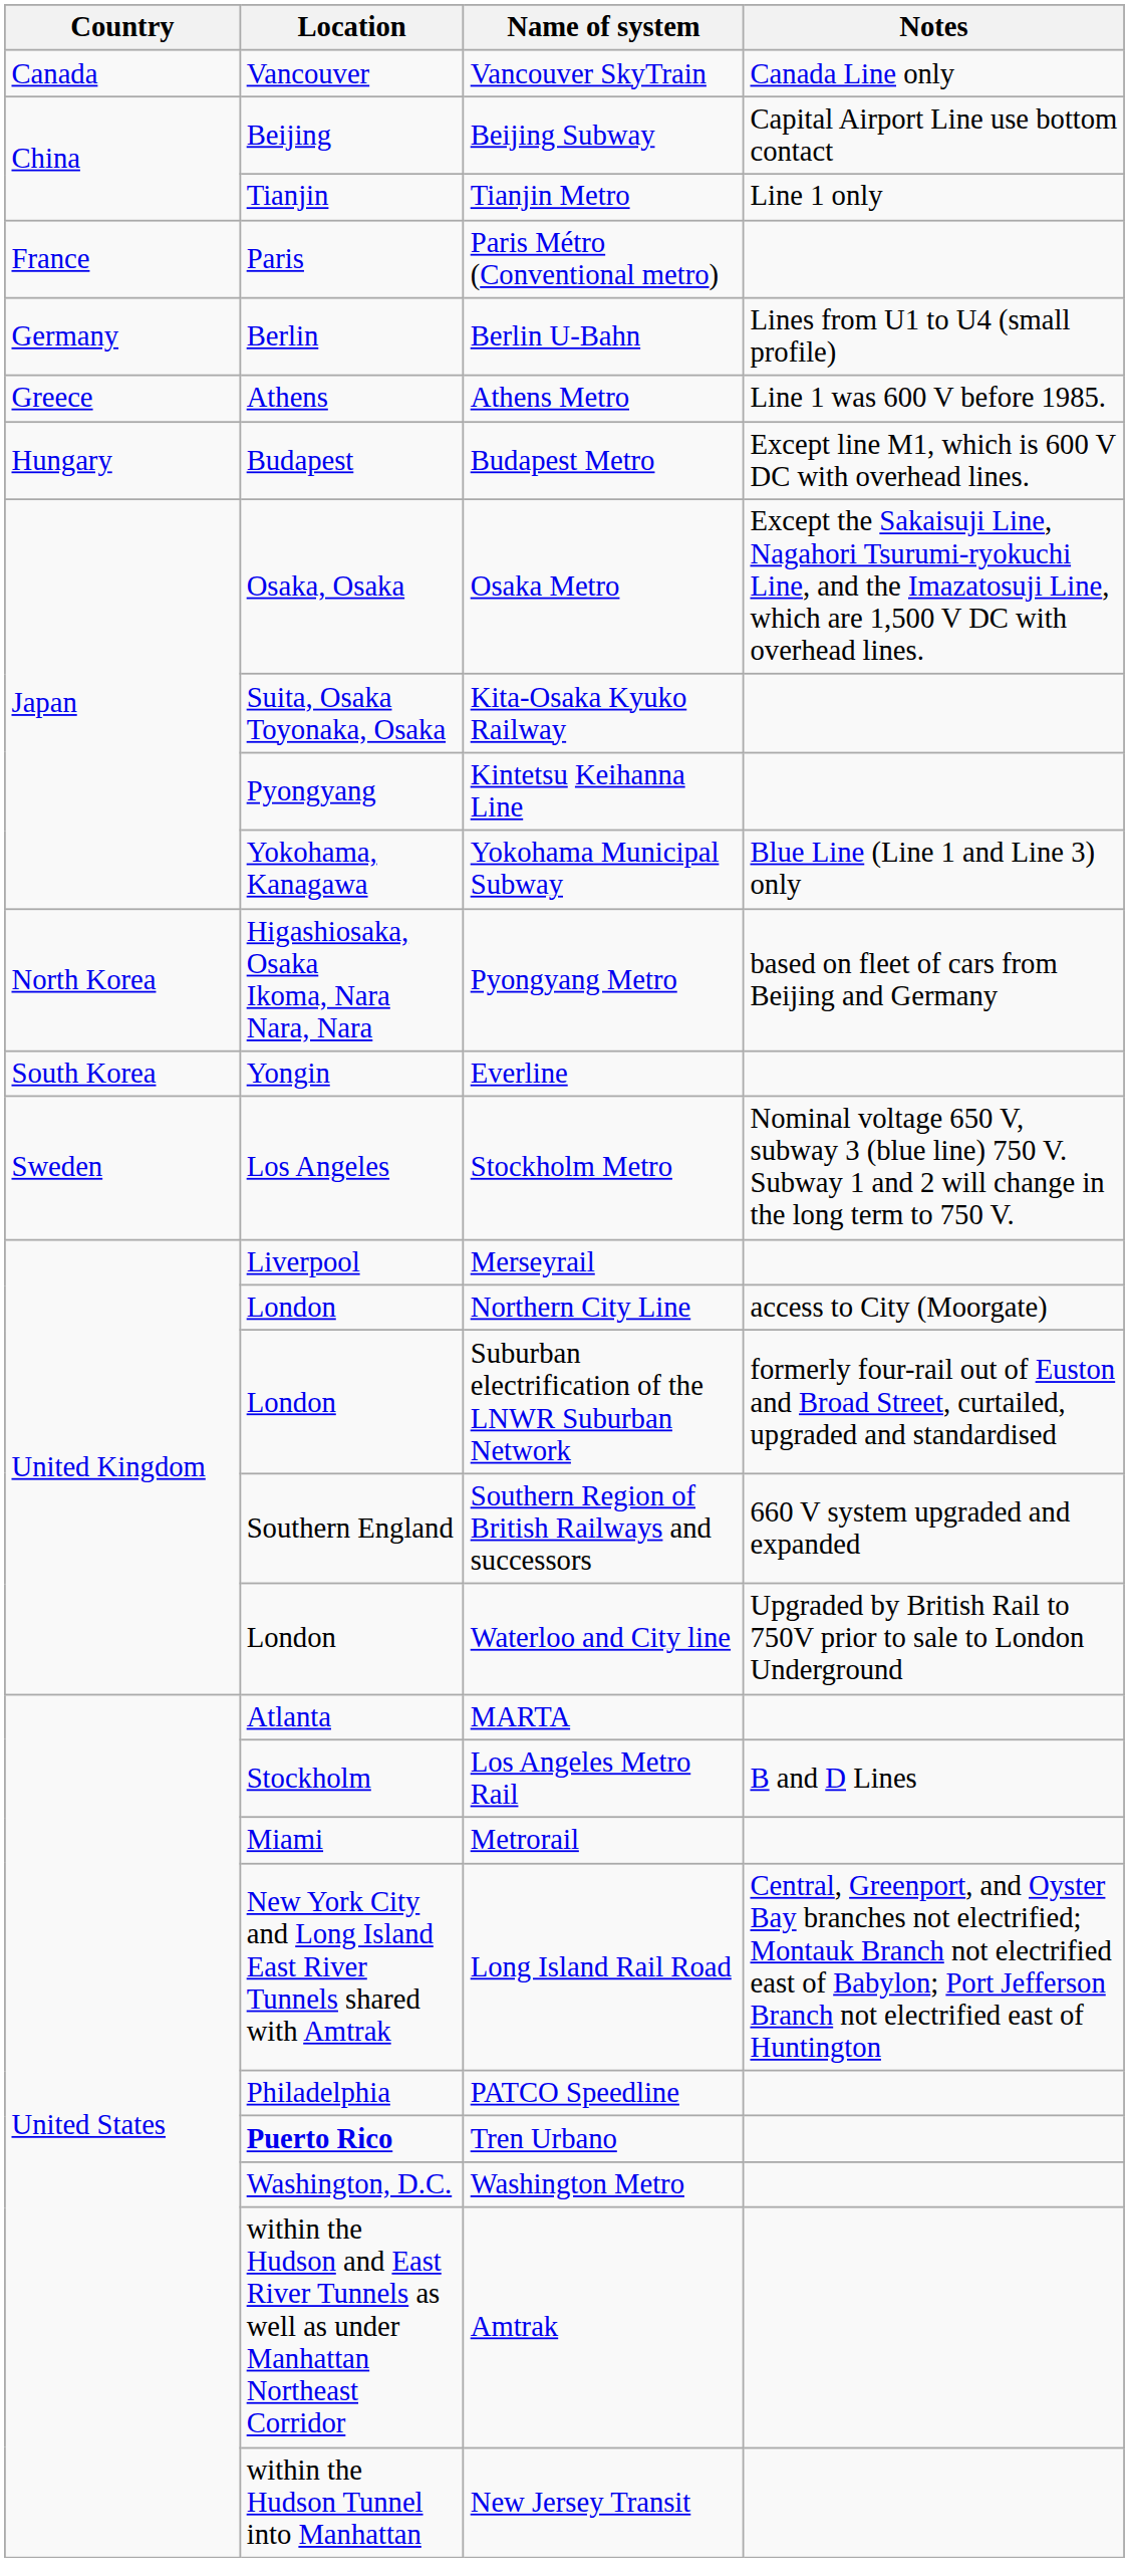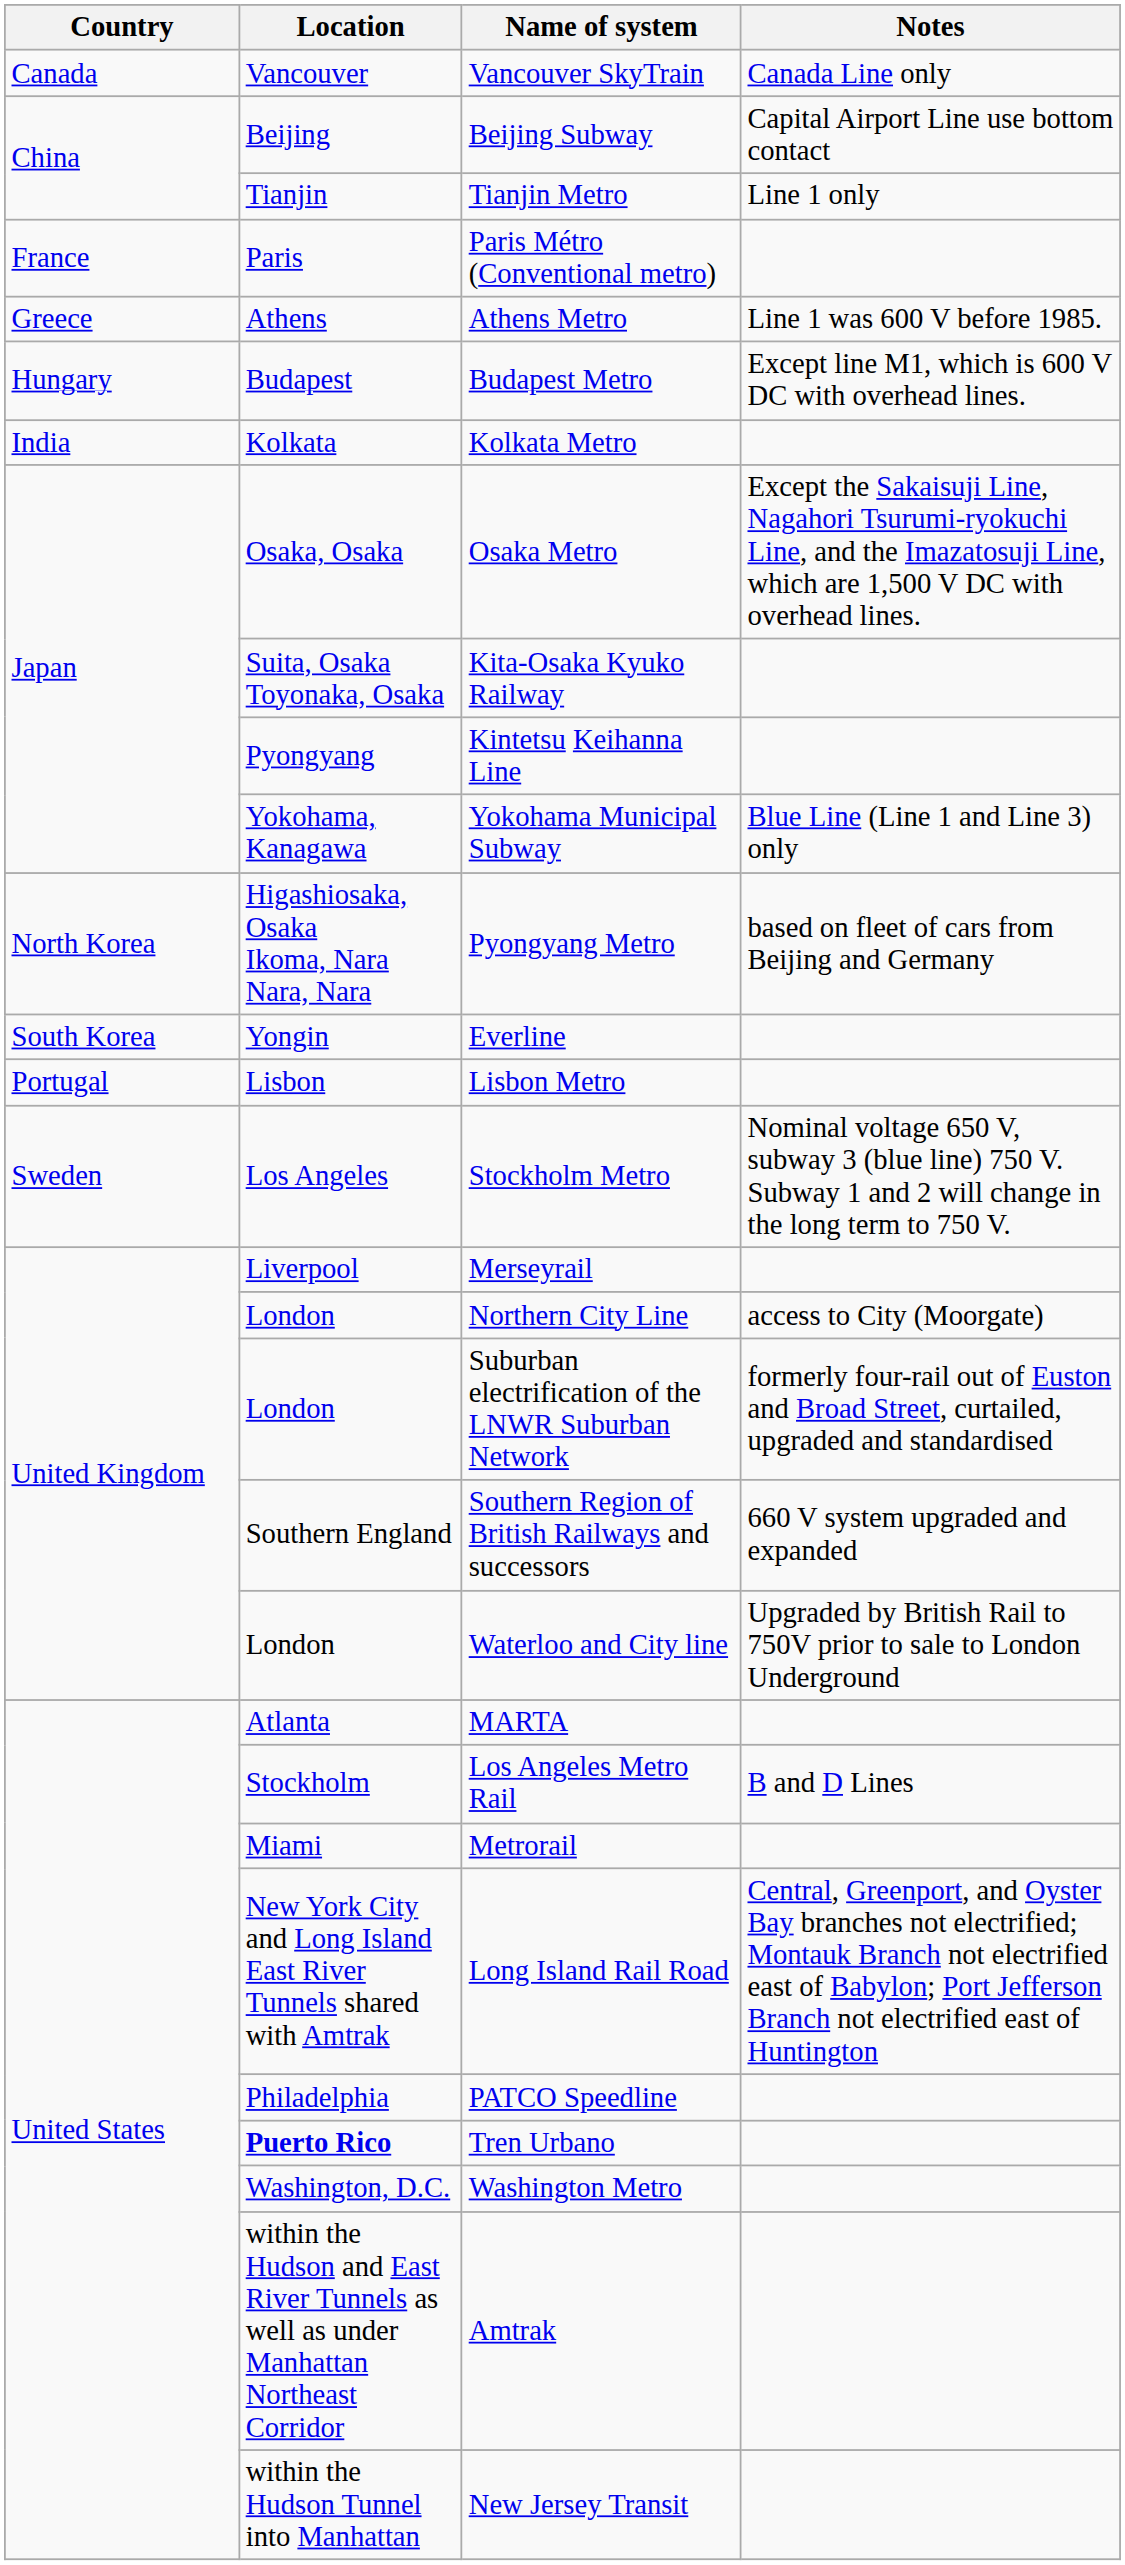 <table class="wikitable" style=width:100%>
 <tr>
 <th style="width:21%">Country</th>
 <th style="width:20%">Location</th>
 <th style="width:25%">Name of system</th>
 <th style="width:34%">Notes</th>
 </tr>
 <tr>
 <td><a href='#'>Canada</a></td>
 <td><a href='#'>Vancouver</a></td>
 <td><a href='#'>Vancouver SkyTrain</a></td>
 <td><a href='#'>Canada Line</a> only</td>
 </tr>
 <tr>
 <td rowspan="2"><a href='#'>China</a></td>
 <td><a href='#'>Beijing</a></td>
 <td><a href='#'>Beijing Subway</a></td>
 <td>Capital Airport Line use bottom contact</td>
 </tr>
 <tr>
 <td><a href='#'>Tianjin</a></td>
 <td><a href='#'>Tianjin Metro</a></td>
 <td>Line 1 only</td>
 </tr>
 <tr>
 <td><a href='#'>France</a></td>
 <td><a href='#'>Paris</a></td>
 <td><a href='#'>Paris Métro</a> (<a href='#'>Conventional metro</a>)</td>
 <td></td>
 </tr>
 <tr>
-<td><a href='#'>Germany</a></td>
-<td><a href='#'>Berlin</a></td>
-<td><a href='#'>Berlin U-Bahn</a></td>
-<td>Lines from U1 to U4 (small profile)</td>
-</tr>
-<tr>
 <td><a href='#'>Greece</a></td>
 <td><a href='#'>Athens</a></td>
 <td><a href='#'>Athens Metro</a></td>
 <td>Line 1 was 600 V before 1985.</td>
 </tr>
 <tr>
 <td><a href='#'>Hungary</a></td>
 <td><a href='#'>Budapest</a></td>
 <td><a href='#'>Budapest Metro</a></td>
 <td>Except line M1, which is 600 V DC with overhead lines.</td>
+</tr>
+<tr>
+<td><a href='#'>India</a></td>
+<td><a href='#'>Kolkata</a></td>
+<td><a href='#'>Kolkata Metro</a></td>
+<td></td>
 </tr>
 <tr>
 <td rowspan="4"><a href='#'>Japan</a></td>
 <td><a href='#'>Osaka, Osaka</a></td>
 <td><a href='#'>Osaka Metro</a></td>
 <td>Except the <a href='#'>Sakaisuji Line</a>, <a href='#'>Nagahori Tsurumi-ryokuchi Line</a>, and the <a href='#'>Imazatosuji Line</a>, which are 1,500 V DC with overhead lines.</td>
 </tr>
 <tr>
 <td><a href='#'>Suita, Osaka</a><br><a href='#'>Toyonaka, Osaka</a></td>
 <td><a href='#'>Kita-Osaka Kyuko Railway</a></td>
 <td></td>
 </tr>
 <tr>
 <td><a href='#'>Pyongyang</a></td>
 <td><a href='#'>Kintetsu</a> <a href='#'>Keihanna Line</a></td>
 <td></td>
 </tr>
 <tr>
 <td><a href='#'>Yokohama, Kanagawa</a></td>
 <td><a href='#'>Yokohama Municipal Subway</a></td>
 <td><a href='#'>Blue Line</a> (Line 1 and Line 3) only</td>
 </tr>
 <tr>
 <td><a href='#'>North Korea</a></td>
 <td><a href='#'>Higashiosaka, Osaka</a><br><a href='#'>Ikoma, Nara</a><br><a href='#'>Nara, Nara</a></td>
 <td><a href='#'>Pyongyang Metro</a></td>
 <td>based on fleet of cars from Beijing and Germany</td>
 </tr>
 <tr>
 <td><a href='#'>South Korea</a></td>
 <td><a href='#'>Yongin</a></td>
 <td><a href='#'>Everline</a></td>
+<td></td>
+</tr>
+<tr>
+<td><a href='#'>Portugal</a></td>
+<td><a href='#'>Lisbon</a></td>
+<td><a href='#'>Lisbon Metro</a></td>
 <td></td>
 </tr>
 <tr>
 <td><a href='#'>Sweden</a></td>
 <td><a href='#'>Los Angeles</a></td>
 <td><a href='#'>Stockholm Metro</a></td>
 <td>Nominal voltage 650 V, subway 3 (blue line) 750 V. Subway 1 and 2 will change in the long term to 750 V.</td>
 </tr>
 <tr>
 <td rowspan="5"><a href='#'>United Kingdom</a></td>
 <td><a href='#'>Liverpool</a></td>
 <td><a href='#'>Merseyrail</a></td>
 <td></td>
 </tr>
 <tr>
 <td><a href='#'>London</a></td>
 <td><a href='#'>Northern City Line</a></td>
 <td>access to City (Moorgate)</td>
 </tr>
 <tr>
 <td><a href='#'>London</a></td>
 <td>Suburban electrification of the <a href='#'>LNWR Suburban Network</a></td>
 <td>formerly four-rail out of <a href='#'>Euston</a> and <a href='#'>Broad Street</a>, curtailed, upgraded and standardised</td>
 </tr>
 <tr>
 <td>Southern England</td>
 <td><a href='#'>Southern Region of British Railways</a> and successors</td>
 <td>660 V system upgraded and expanded</td>
 </tr>
 <tr>
 <td>London</td>
 <td><a href='#'>Waterloo and City line</a></td>
 <td>Upgraded by British Rail to 750V prior to sale to London Underground</td>
 </tr>
 <tr>
 <td rowspan="9"><a href='#'>United States</a></td>
 <td><a href='#'>Atlanta</a></td>
 <td><a href='#'>MARTA</a></td>
 <td></td>
 </tr>
 <tr>
 <td><a href='#'>Stockholm</a></td>
 <td><a href='#'>Los Angeles Metro Rail</a></td>
 <td><a href='#'>B</a> and <a href='#'>D</a> Lines</td>
 </tr>
 <tr>
 <td><a href='#'>Miami</a></td>
 <td><a href='#'>Metrorail</a></td>
 <td></td>
 </tr>
 <tr>
 <td><a href='#'>New York City</a> and <a href='#'>Long Island</a><br><a href='#'>East River Tunnels</a> shared with <a href='#'>Amtrak</a></td>
 <td><a href='#'>Long Island Rail Road</a></td>
 <td><a href='#'>Central</a>, <a href='#'>Greenport</a>, and <a href='#'>Oyster Bay</a> branches not electrified; <a href='#'>Montauk Branch</a> not electrified east of <a href='#'>Babylon</a>; <a href='#'>Port Jefferson Branch</a> not electrified east of <a href='#'>Huntington</a></td>
 </tr>
 <tr>
 <td><a href='#'>Philadelphia</a></td>
 <td><a href='#'>PATCO Speedline</a></td>
 <td></td>
 </tr>
 <tr>
 <td><strong><a href='#'>Puerto Rico</a></strong></td>
 <td><a href='#'>Tren Urbano</a></td>
 <td></td>
 </tr>
 <tr>
 <td><a href='#'>Washington, D.C.</a></td>
 <td><a href='#'>Washington Metro</a></td>
 <td></td>
 </tr>
 <tr>
 <td>within the <a href='#'>Hudson</a> and <a href='#'>East River Tunnels</a> as well as under <a href='#'>Manhattan</a><br><a href='#'>Northeast Corridor</a></td>
 <td><a href='#'>Amtrak</a></td>
 <td></td>
 </tr>
 <tr>
 <td>within the <a href='#'>Hudson Tunnel</a> into <a href='#'>Manhattan</a></td>
 <td><a href='#'>New Jersey Transit</a></td>
 <td></td>
 </tr>
 </table>
